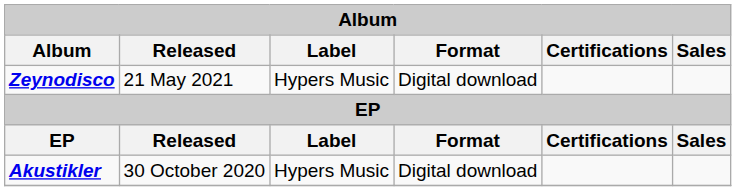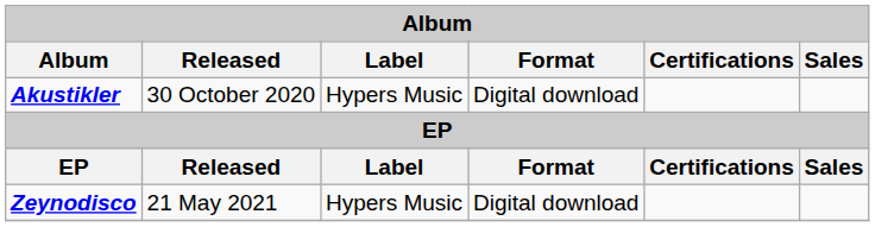 <table class="wikitable"  style="font-size: 90%;">
 <tr>
 <th colspan="6" style="background:#CCCCCC">Album</th>
 </tr>
 <tr>
 <th>Album</th>
 <th>Released</th>
 <th>Label</th>
 <th>Format</th>
 <th>Certifications</th>
 <th>Sales</th>
 </tr>
 <tr>
-<td><strong><em><a href='#'>Zeynodisco</a></em></strong></td>
-<td>21 May 2021</td>
+<td><strong><em><a href='#'>Akustikler</a></em></strong></td>
+<td>30 October 2020</td>
 <td>Hypers Music</td>
 <td>Digital download</td>
 <td></td>
 <td></td>
 </tr>
 <tr>
 <th colspan="6" style="background:#CCCCCC">EP</th>
 </tr>
 <tr>
 <th>EP</th>
 <th>Released</th>
 <th>Label</th>
 <th>Format</th>
 <th>Certifications</th>
 <th>Sales</th>
 </tr>
 <tr>
-<td><strong><em><a href='#'>Akustikler</a></em></strong></td>
-<td>30 October 2020</td>
+<td><strong><em><a href='#'>Zeynodisco</a></em></strong></td>
+<td>21 May 2021</td>
 <td>Hypers Music</td>
 <td>Digital download</td>
 <td></td>
 <td></td>
 </tr>
 <tr>
 </tr>
 </table>
